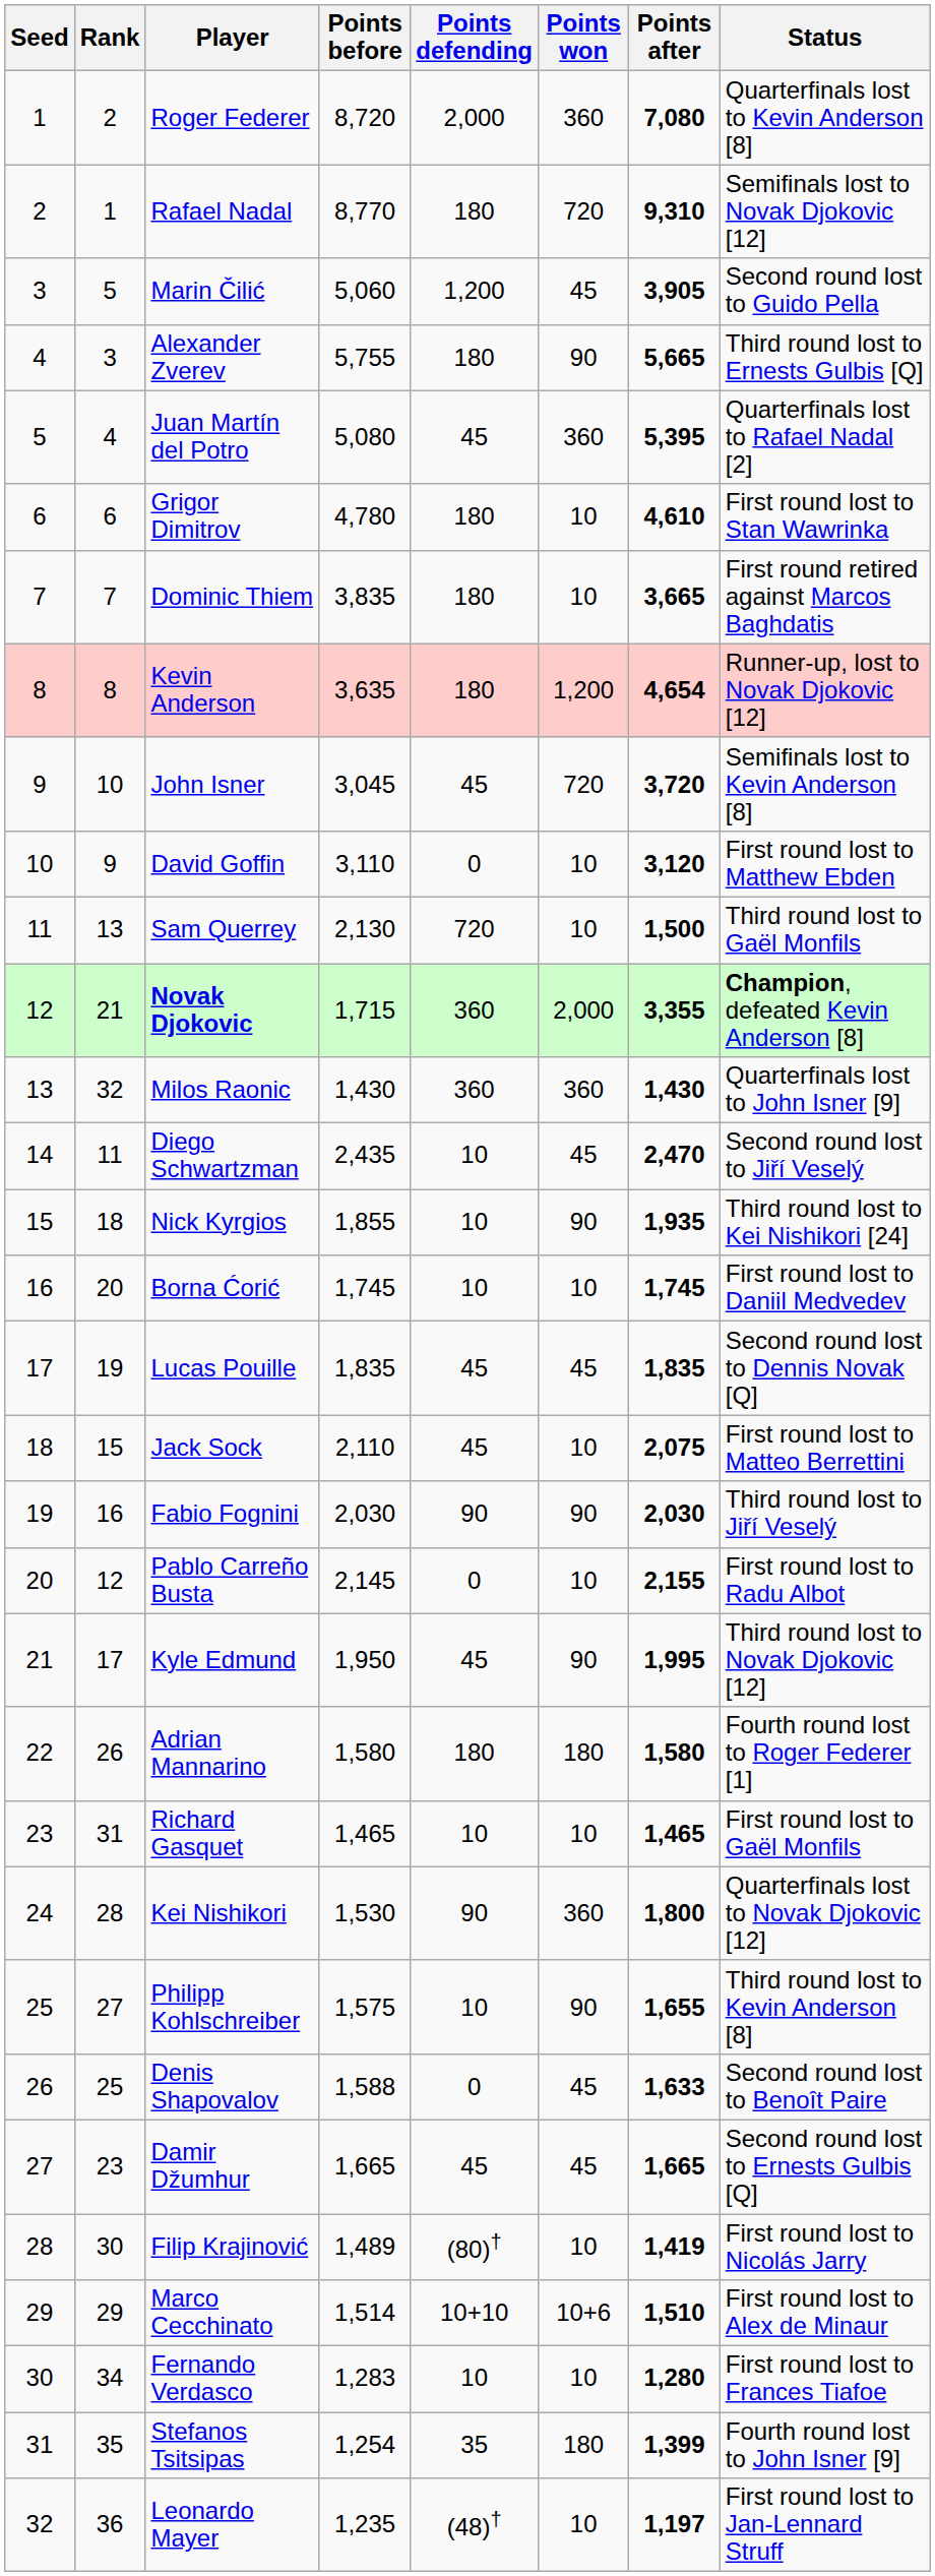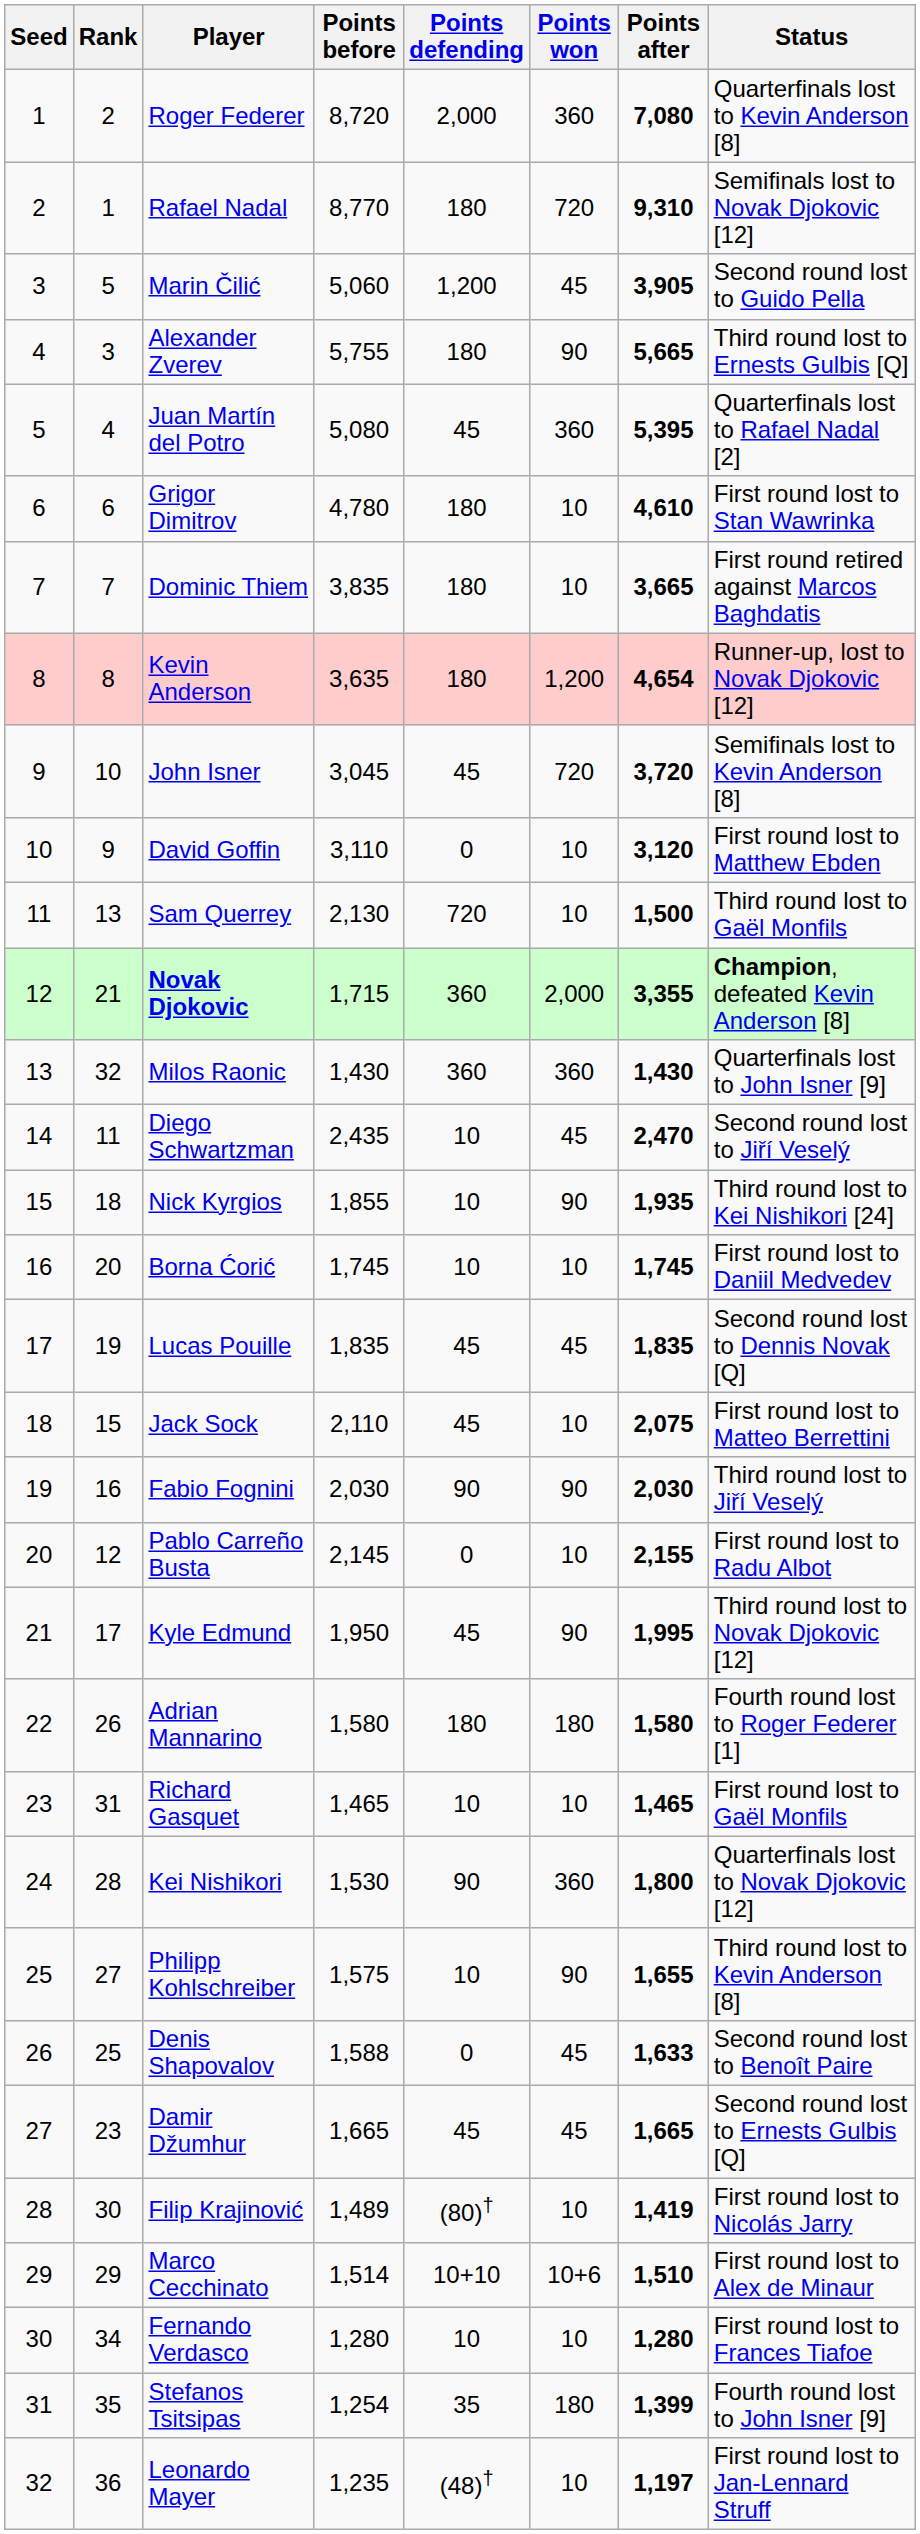 <table class="wikitable sortable" style="text-align:center;">
 <tr>
 <th style="width:30px;">Seed</th>
 <th style="width:30px;">Rank</th>
 <th style="width:170px;">Player</th>
 <th style="width:75px;">Points <br>before</th>
 <th style="width:75px;"><a href='#'>Points <br>defending</a></th>
 <th style="width:75px;"><a href='#'>Points <br>won</a></th>
 <th style="width:75px;">Points <br>after</th>
 <th style="width:400px;">Status</th>
 </tr>
 <tr>
 <td>1</td>
 <td>2</td>
 <td align="left"> <a href='#'>Roger Federer</a></td>
 <td>8,720</td>
 <td>2,000</td>
 <td>360</td>
 <td><strong>7,080</strong></td>
 <td align="left">Quarterfinals lost to  <a href='#'>Kevin Anderson</a> [8]</td>
 </tr>
 <tr>
 <td>2</td>
 <td>1</td>
 <td align="left"> <a href='#'>Rafael Nadal</a></td>
 <td>8,770</td>
 <td>180</td>
 <td>720</td>
 <td><strong>9,310</strong></td>
 <td align="left">Semifinals lost to  <a href='#'>Novak Djokovic</a> [12]</td>
 </tr>
 <tr>
 <td>3</td>
 <td>5</td>
 <td align="left"> <a href='#'>Marin Čilić</a></td>
 <td>5,060</td>
 <td>1,200</td>
 <td>45</td>
 <td><strong>3,905</strong></td>
 <td align="left">Second round lost to  <a href='#'>Guido Pella</a></td>
 </tr>
 <tr>
 <td>4</td>
 <td>3</td>
 <td align="left"> <a href='#'>Alexander Zverev</a></td>
 <td>5,755</td>
 <td>180</td>
 <td>90</td>
 <td><strong>5,665</strong></td>
 <td align="left">Third round lost to  <a href='#'>Ernests Gulbis</a> [Q]</td>
 </tr>
 <tr>
 <td>5</td>
 <td>4</td>
 <td align="left"> <a href='#'>Juan Martín del Potro</a></td>
 <td>5,080</td>
 <td>45</td>
 <td>360</td>
 <td><strong>5,395</strong></td>
 <td align="left">Quarterfinals lost to  <a href='#'>Rafael Nadal</a> [2]</td>
 </tr>
 <tr>
 <td>6</td>
 <td>6</td>
 <td align="left"> <a href='#'>Grigor Dimitrov</a></td>
 <td>4,780</td>
 <td>180</td>
 <td>10</td>
 <td><strong>4,610</strong></td>
 <td align="left">First round lost to  <a href='#'>Stan Wawrinka</a></td>
 </tr>
 <tr>
 <td>7</td>
 <td>7</td>
 <td align="left"> <a href='#'>Dominic Thiem</a></td>
 <td>3,835</td>
 <td>180</td>
 <td>10</td>
 <td><strong>3,665</strong></td>
 <td align="left">First round retired against  <a href='#'>Marcos Baghdatis</a></td>
 </tr>
 <tr style="background:#fcc;">
 <td>8</td>
 <td>8</td>
 <td align="left"> <a href='#'>Kevin Anderson</a></td>
 <td>3,635</td>
 <td>180</td>
 <td>1,200</td>
 <td><strong>4,654</strong></td>
 <td align="left">Runner-up, lost to  <a href='#'>Novak Djokovic</a> [12]</td>
 </tr>
 <tr>
 <td>9</td>
 <td>10</td>
 <td align="left"> <a href='#'>John Isner</a></td>
 <td>3,045</td>
 <td>45</td>
 <td>720</td>
 <td><strong>3,720</strong></td>
 <td align="left">Semifinals lost to  <a href='#'>Kevin Anderson</a> [8]</td>
 </tr>
 <tr>
 <td>10</td>
 <td>9</td>
 <td align="left"> <a href='#'>David Goffin</a></td>
 <td>3,110</td>
 <td>0</td>
 <td>10</td>
 <td><strong>3,120</strong></td>
 <td align="left">First round lost to  <a href='#'>Matthew Ebden</a></td>
 </tr>
 <tr>
 <td>11</td>
 <td>13</td>
 <td align="left"> <a href='#'>Sam Querrey</a></td>
 <td>2,130</td>
 <td>720</td>
 <td>10</td>
 <td><strong>1,500</strong></td>
 <td align="left">Third round lost to  <a href='#'>Gaël Monfils</a></td>
 </tr>
 <tr style="background:#cfc;">
 <td>12</td>
 <td>21</td>
 <td align="left"> <strong><a href='#'>Novak Djokovic</a></strong></td>
 <td>1,715</td>
 <td>360</td>
 <td>2,000</td>
 <td><strong>3,355</strong></td>
 <td align="left"><strong>Champion</strong>, defeated  <a href='#'>Kevin Anderson</a> [8]</td>
 </tr>
 <tr>
 <td>13</td>
 <td>32</td>
 <td align="left"> <a href='#'>Milos Raonic</a></td>
 <td>1,430</td>
 <td>360</td>
 <td>360</td>
 <td><strong>1,430</strong></td>
 <td align="left">Quarterfinals lost to  <a href='#'>John Isner</a> [9]</td>
 </tr>
 <tr>
 <td>14</td>
 <td>11</td>
 <td align="left"> <a href='#'>Diego Schwartzman</a></td>
 <td>2,435</td>
 <td>10</td>
 <td>45</td>
 <td><strong>2,470</strong></td>
 <td align="left">Second round lost to  <a href='#'>Jiří Veselý</a></td>
 </tr>
 <tr>
 <td>15</td>
 <td>18</td>
 <td align="left"> <a href='#'>Nick Kyrgios</a></td>
 <td>1,855</td>
 <td>10</td>
 <td>90</td>
 <td><strong>1,935</strong></td>
 <td align="left">Third round lost to  <a href='#'>Kei Nishikori</a> [24]</td>
 </tr>
 <tr>
 <td>16</td>
 <td>20</td>
 <td align="left"> <a href='#'>Borna Ćorić</a></td>
 <td>1,745</td>
 <td>10</td>
 <td>10</td>
 <td><strong>1,745</strong></td>
 <td align="left">First round lost to  <a href='#'>Daniil Medvedev</a></td>
 </tr>
 <tr>
 <td>17</td>
 <td>19</td>
 <td align="left"> <a href='#'>Lucas Pouille</a></td>
 <td>1,835</td>
 <td>45</td>
 <td>45</td>
 <td><strong>1,835</strong></td>
 <td align="left">Second round lost to  <a href='#'>Dennis Novak</a> [Q]</td>
 </tr>
 <tr>
 <td>18</td>
 <td>15</td>
 <td align="left"> <a href='#'>Jack Sock</a></td>
 <td>2,110</td>
 <td>45</td>
 <td>10</td>
 <td><strong>2,075</strong></td>
 <td align="left">First round lost to  <a href='#'>Matteo Berrettini</a></td>
 </tr>
 <tr>
 <td>19</td>
 <td>16</td>
 <td align="left"> <a href='#'>Fabio Fognini</a></td>
 <td>2,030</td>
 <td>90</td>
 <td>90</td>
 <td><strong>2,030</strong></td>
 <td align="left">Third round lost to  <a href='#'>Jiří Veselý</a></td>
 </tr>
 <tr>
 <td>20</td>
 <td>12</td>
 <td align="left"> <a href='#'>Pablo Carreño Busta</a></td>
 <td>2,145</td>
 <td>0</td>
 <td>10</td>
 <td><strong>2,155</strong></td>
 <td align="left">First round lost to  <a href='#'>Radu Albot</a></td>
 </tr>
 <tr>
 <td>21</td>
 <td>17</td>
 <td align="left"> <a href='#'>Kyle Edmund</a></td>
 <td>1,950</td>
 <td>45</td>
 <td>90</td>
 <td><strong>1,995</strong></td>
 <td align="left">Third round lost to  <a href='#'>Novak Djokovic</a> [12]</td>
 </tr>
 <tr>
 <td>22</td>
 <td>26</td>
 <td align="left"> <a href='#'>Adrian Mannarino</a></td>
 <td>1,580</td>
 <td>180</td>
 <td>180</td>
 <td><strong>1,580</strong></td>
 <td align="left">Fourth round lost to  <a href='#'>Roger Federer</a> [1]</td>
 </tr>
 <tr>
 <td>23</td>
 <td>31</td>
 <td align="left"> <a href='#'>Richard Gasquet</a></td>
 <td>1,465</td>
 <td>10</td>
 <td>10</td>
 <td><strong>1,465</strong></td>
 <td align="left">First round lost to  <a href='#'>Gaël Monfils</a></td>
 </tr>
 <tr>
 <td>24</td>
 <td>28</td>
 <td align="left"> <a href='#'>Kei Nishikori</a></td>
 <td>1,530</td>
 <td>90</td>
 <td>360</td>
 <td><strong>1,800</strong></td>
 <td align="left">Quarterfinals lost to  <a href='#'>Novak Djokovic</a> [12]</td>
 </tr>
 <tr>
 <td>25</td>
 <td>27</td>
 <td align="left"> <a href='#'>Philipp Kohlschreiber</a></td>
 <td>1,575</td>
 <td>10</td>
 <td>90</td>
 <td><strong>1,655</strong></td>
 <td align="left">Third round lost to  <a href='#'>Kevin Anderson</a> [8]</td>
 </tr>
 <tr>
 <td>26</td>
 <td>25</td>
 <td align="left"> <a href='#'>Denis Shapovalov</a></td>
 <td>1,588</td>
 <td>0</td>
 <td>45</td>
 <td><strong>1,633</strong></td>
 <td align="left">Second round lost to  <a href='#'>Benoît Paire</a></td>
 </tr>
 <tr>
 <td>27</td>
 <td>23</td>
 <td align="left"> <a href='#'>Damir Džumhur</a></td>
 <td>1,665</td>
 <td>45</td>
 <td>45</td>
 <td><strong>1,665</strong></td>
 <td align="left">Second round lost to  <a href='#'>Ernests Gulbis</a> [Q]</td>
 </tr>
 <tr>
 <td>28</td>
 <td>30</td>
 <td align="left"> <a href='#'>Filip Krajinović</a></td>
 <td>1,489</td>
 <td>(80)<sup>†</sup></td>
 <td>10</td>
 <td><strong>1,419</strong></td>
 <td align="left">First round lost to  <a href='#'>Nicolás Jarry</a></td>
 </tr>
 <tr>
 <td>29</td>
 <td>29</td>
 <td align="left"> <a href='#'>Marco Cecchinato</a></td>
 <td>1,514</td>
 <td>10+10</td>
 <td>10+6</td>
 <td><strong>1,510</strong></td>
 <td align="left">First round lost to  <a href='#'>Alex de Minaur</a></td>
 </tr>
 <tr>
 <td>30</td>
 <td>34</td>
 <td align="left"> <a href='#'>Fernando Verdasco</a></td>
-<td>1,283</td>
+<td>1,280</td>
 <td>10</td>
 <td>10</td>
 <td><strong>1,280</strong></td>
 <td align="left">First round lost to  <a href='#'>Frances Tiafoe</a></td>
 </tr>
 <tr>
 <td>31</td>
 <td>35</td>
 <td align="left"> <a href='#'>Stefanos Tsitsipas</a></td>
 <td>1,254</td>
 <td>35</td>
 <td>180</td>
 <td><strong>1,399</strong></td>
 <td align="left">Fourth round lost to  <a href='#'>John Isner</a> [9]</td>
 </tr>
 <tr>
 <td>32</td>
 <td>36</td>
 <td align="left"> <a href='#'>Leonardo Mayer</a></td>
 <td>1,235</td>
 <td>(48)<sup>†</sup></td>
 <td>10</td>
 <td><strong>1,197</strong></td>
 <td align="left">First round lost to  <a href='#'>Jan-Lennard Struff</a></td>
 </tr>
 </table>
